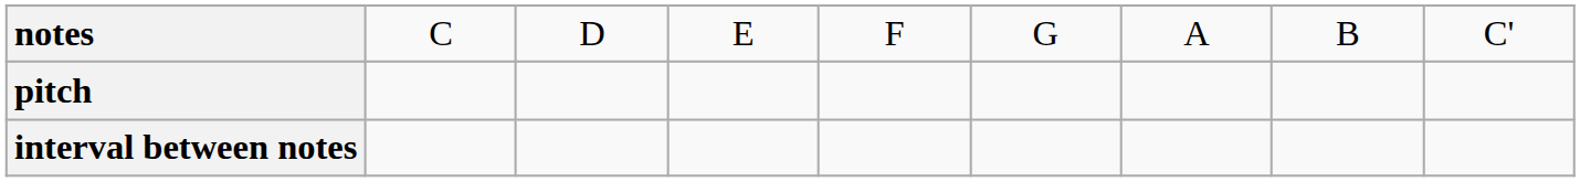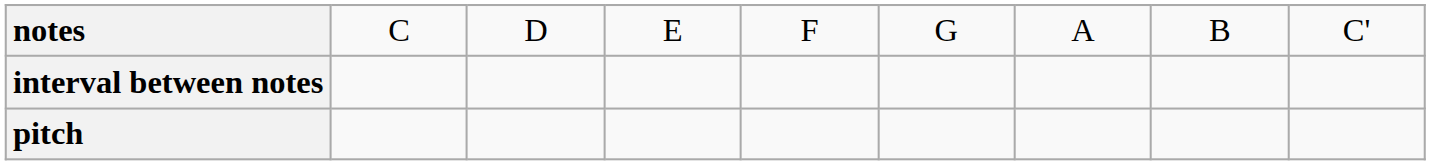 <table class="wikitable" style="margin-left: auto; margin-right: auto; border: none;text-align:center" cellspacing="0" border="1">
 <tr>
 <th style="text-align:left">notes</th>
 <td style="width: 60px;">C</td>
 <td style="width: 60px;">D</td>
 <td style="width: 60px;">E</td>
 <td style="width: 60px;">F</td>
 <td style="width: 60px;">G</td>
 <td style="width: 60px;">A</td>
 <td style="width: 60px;">B</td>
 <td style="width: 60px;">C'</td>
 </tr>
 <tr>
+<th style="text-align:left">interval between notes</th>
+<td></td>
+<td></td>
+<td></td>
+<td></td>
+<td></td>
+<td></td>
+<td></td>
+<td></td>
+</tr>
+<tr>
 <th style="text-align:left">pitch</th>
 <td></td>
 <td></td>
 <td></td>
 <td></td>
 <td></td>
 <td></td>
 <td></td>
 <td></td>
 </tr>
-<tr>
-<th style="text-align:left">interval between notes</th>
-<td></td>
-<td></td>
-<td></td>
-<td></td>
-<td></td>
-<td></td>
-<td></td>
-<td></td>
-</tr>
 </table>
